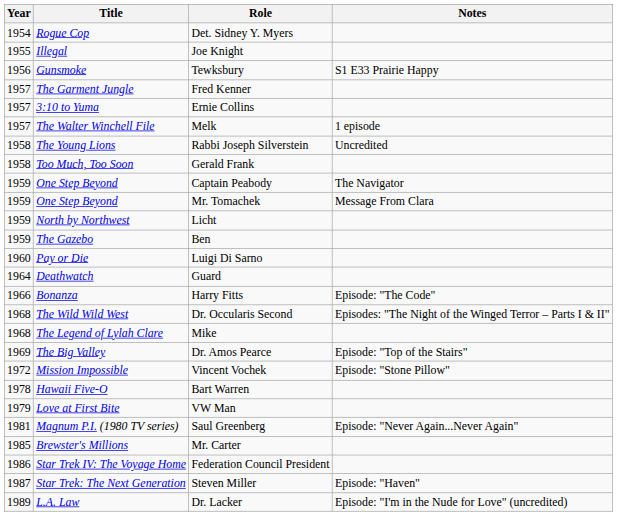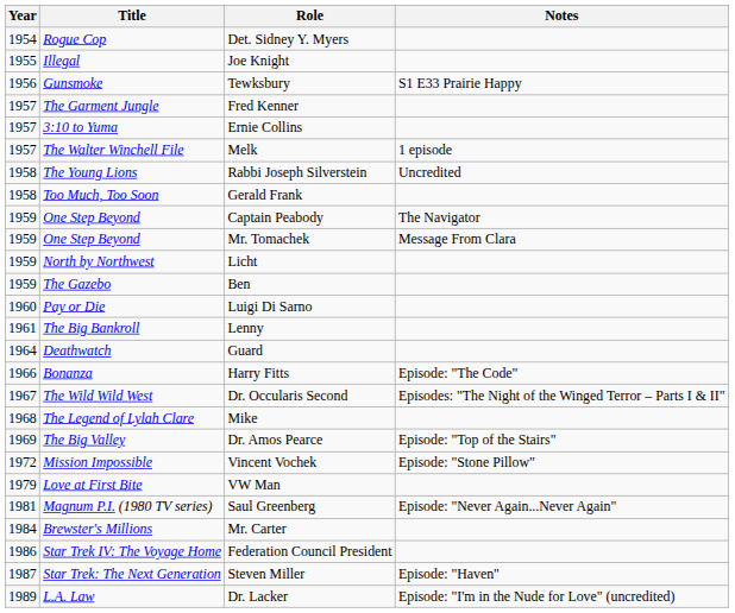 <table class="wikitable">
 <tr>
 <th>Year</th>
 <th>Title</th>
 <th>Role</th>
 <th>Notes</th>
 </tr>
 <tr>
 <td>1954</td>
 <td><em><a href='#'>Rogue Cop</a></em></td>
 <td>Det. Sidney Y. Myers</td>
 <td></td>
 </tr>
 <tr>
 <td>1955</td>
 <td><em><a href='#'>Illegal</a></em></td>
 <td>Joe Knight</td>
 <td></td>
 </tr>
 <tr>
 <td>1956</td>
 <td><em><a href='#'>Gunsmoke</a> </em></td>
 <td>Tewksbury</td>
 <td>S1 E33 Prairie Happy</td>
 </tr>
 <tr>
 <td>1957</td>
 <td><em><a href='#'>The Garment Jungle</a></em></td>
 <td>Fred Kenner</td>
 <td></td>
 </tr>
 <tr>
 <td>1957</td>
 <td><em><a href='#'>3:10 to Yuma</a></em></td>
 <td>Ernie Collins</td>
 <td></td>
 </tr>
 <tr>
 <td>1957</td>
 <td><em><a href='#'>The Walter Winchell File</a></em></td>
 <td>Melk</td>
 <td>1 episode</td>
 </tr>
 <tr>
 <td>1958</td>
 <td><em><a href='#'>The Young Lions</a></em></td>
 <td>Rabbi Joseph Silverstein</td>
 <td>Uncredited</td>
 </tr>
 <tr>
 <td>1958</td>
 <td><em><a href='#'>Too Much, Too Soon</a></em></td>
 <td>Gerald Frank</td>
 <td></td>
 </tr>
 <tr>
 <td>1959</td>
 <td><em><a href='#'>One Step Beyond</a></em></td>
 <td>Captain Peabody</td>
 <td>The Navigator</td>
 </tr>
 <tr>
 <td>1959</td>
 <td><em><a href='#'>One Step Beyond</a></em></td>
 <td>Mr. Tomachek</td>
 <td>Message From Clara</td>
 </tr>
 <tr>
 <td>1959</td>
 <td><em><a href='#'>North by Northwest</a></em></td>
 <td>Licht</td>
 <td></td>
 </tr>
 <tr>
 <td>1959</td>
 <td><em><a href='#'>The Gazebo</a></em></td>
 <td>Ben</td>
 <td></td>
 </tr>
 <tr>
 <td>1960</td>
 <td><em><a href='#'>Pay or Die</a></em></td>
 <td>Luigi Di Sarno</td>
 <td></td>
 </tr>
 <tr>
+<td>1961</td>
+<td><em><a href='#'>The Big Bankroll</a></em></td>
+<td>Lenny</td>
+<td></td>
+</tr>
+<tr>
 <td>1964</td>
 <td><em><a href='#'>Deathwatch</a></em></td>
 <td>Guard</td>
 <td></td>
 </tr>
 <tr>
 <td>1966</td>
 <td><em><a href='#'>Bonanza</a></em></td>
 <td>Harry Fitts</td>
 <td>Episode: "The Code"</td>
 </tr>
 <tr>
-<td>1968</td>
+<td>1967</td>
 <td><em><a href='#'>The Wild Wild West</a></em></td>
 <td>Dr. Occularis Second</td>
 <td>Episodes: "The Night of the Winged Terror – Parts I & II"</td>
 </tr>
 <tr>
 <td>1968</td>
 <td><em><a href='#'>The Legend of Lylah Clare</a></em></td>
 <td>Mike</td>
 <td></td>
 </tr>
 <tr>
 <td>1969</td>
 <td><em><a href='#'>The Big Valley</a></em></td>
 <td>Dr. Amos Pearce</td>
 <td>Episode: "Top of the Stairs"</td>
 </tr>
 <tr>
 <td>1972</td>
 <td><em><a href='#'>Mission Impossible</a></em></td>
 <td>Vincent Vochek</td>
 <td>Episode: "Stone Pillow"</td>
 </tr>
 <tr>
-<td>1978</td>
-<td><em><a href='#'>Hawaii Five-O</a></em></td>
-<td>Bart Warren</td>
-<td></td>
-</tr>
-<tr>
 <td>1979</td>
 <td><em><a href='#'>Love at First Bite</a></em></td>
 <td>VW Man</td>
 <td></td>
 </tr>
 <tr>
 <td>1981</td>
 <td><em><a href='#'>Magnum P.I.</a> (1980 TV series)</em></td>
 <td>Saul Greenberg</td>
 <td>Episode: "Never Again...Never Again"</td>
 </tr>
 <tr>
-<td>1985</td>
+<td>1984</td>
 <td><em><a href='#'>Brewster's Millions</a></em></td>
 <td>Mr. Carter</td>
 <td></td>
 </tr>
 <tr>
 <td>1986</td>
 <td><em><a href='#'>Star Trek IV: The Voyage Home</a></em></td>
 <td>Federation Council President</td>
 <td></td>
 </tr>
 <tr>
 <td>1987</td>
 <td><em><a href='#'>Star Trek: The Next Generation</a></em></td>
 <td>Steven Miller</td>
 <td>Episode: "Haven"</td>
 </tr>
 <tr>
 <td>1989</td>
 <td><em><a href='#'>L.A. Law</a></em></td>
 <td>Dr. Lacker</td>
 <td>Episode: "I'm in the Nude for Love" (uncredited)</td>
 </tr>
 </table>
